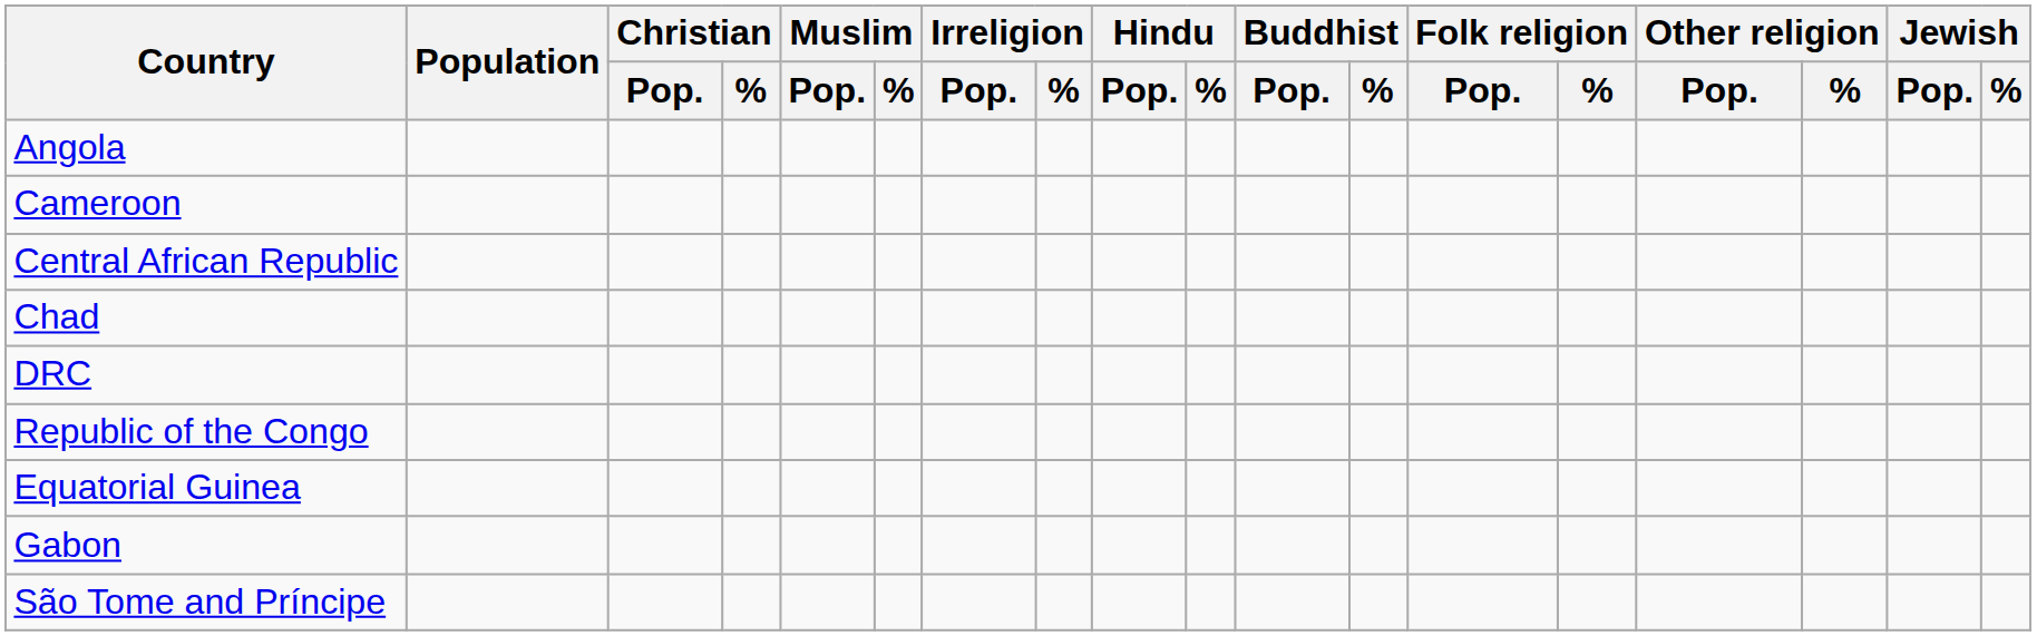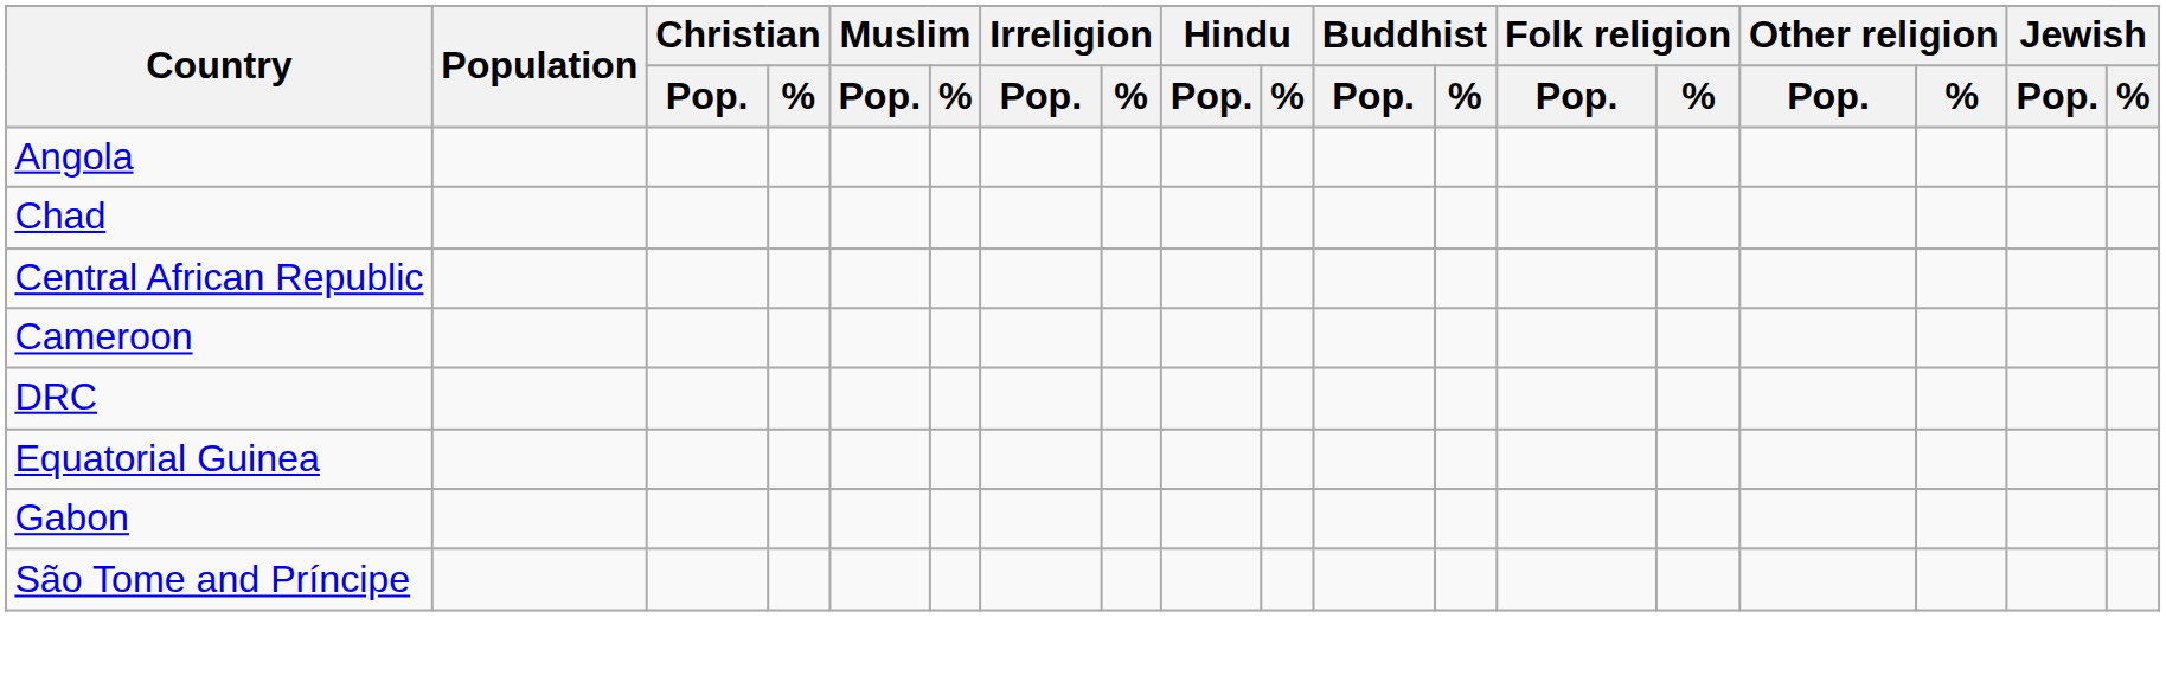 <table class="wikitable sortable">
 <tr>
 <th rowspan="2">Country</th>
 <th rowspan="2" data-sort-type="number">Population</th>
 <th colspan="2" data-sort-type="number">Christian</th>
 <th colspan="2" data-sort-type="number">Muslim</th>
 <th colspan="2" data-sort-type="number">Irreligion</th>
 <th colspan="2" data-sort-type="number">Hindu</th>
 <th colspan="2" data-sort-type="number">Buddhist</th>
 <th colspan="2" data-sort-type="number">Folk religion</th>
 <th colspan="2" data-sort-type="number">Other religion</th>
 <th colspan="2" data-sort-type="number">Jewish</th>
 </tr>
 <tr>
 <th>Pop.</th>
 <th>%</th>
 <th>Pop.</th>
 <th>%</th>
 <th>Pop.</th>
 <th>%</th>
 <th>Pop.</th>
 <th>%</th>
 <th>Pop.</th>
 <th>%</th>
 <th>Pop.</th>
 <th>%</th>
 <th>Pop.</th>
 <th>%</th>
 <th>Pop.</th>
 <th>%</th>
 </tr>
 <tr style="text-align:right">
 <td style="text-align:left"> <a href='#'>Angola</a></td>
 <td></td>
 <td></td>
 <td></td>
 <td></td>
 <td></td>
 <td></td>
 <td></td>
 <td></td>
 <td></td>
 <td></td>
 <td></td>
 <td></td>
 <td></td>
 <td></td>
 <td></td>
 <td></td>
 <td></td>
 </tr>
 <tr style="text-align:right">
-<td style="text-align:left"> <a href='#'>Cameroon</a></td>
+<td style="text-align:left"> <a href='#'>Chad</a></td>
 <td></td>
 <td></td>
 <td></td>
 <td></td>
 <td></td>
 <td></td>
 <td></td>
 <td></td>
 <td></td>
 <td></td>
 <td></td>
 <td></td>
 <td></td>
 <td></td>
 <td></td>
 <td></td>
 <td></td>
 </tr>
 <tr style="text-align:right">
 <td style="text-align:left"> <a href='#'>Central African Republic</a></td>
 <td></td>
 <td></td>
 <td></td>
 <td></td>
 <td></td>
 <td></td>
 <td></td>
 <td></td>
 <td></td>
 <td></td>
 <td></td>
 <td></td>
 <td></td>
 <td></td>
 <td></td>
 <td></td>
 <td></td>
 </tr>
 <tr style="text-align:right">
-<td style="text-align:left"> <a href='#'>Chad</a></td>
+<td style="text-align:left"> <a href='#'>Cameroon</a></td>
 <td></td>
 <td></td>
 <td></td>
 <td></td>
 <td></td>
 <td></td>
 <td></td>
 <td></td>
 <td></td>
 <td></td>
 <td></td>
 <td></td>
 <td></td>
 <td></td>
 <td></td>
 <td></td>
 <td></td>
 </tr>
 <tr style="text-align:right">
 <td style="text-align:left"> <a href='#'>DRC</a></td>
-<td></td>
-<td></td>
-<td></td>
-<td></td>
-<td></td>
-<td></td>
-<td></td>
-<td></td>
-<td></td>
-<td></td>
-<td></td>
-<td></td>
-<td></td>
-<td></td>
-<td></td>
-<td></td>
-<td></td>
-</tr>
-<tr style="text-align:right">
-<td style="text-align:left"> <a href='#'>Republic of the Congo</a></td>
 <td></td>
 <td></td>
 <td></td>
 <td></td>
 <td></td>
 <td></td>
 <td></td>
 <td></td>
 <td></td>
 <td></td>
 <td></td>
 <td></td>
 <td></td>
 <td></td>
 <td></td>
 <td></td>
 <td></td>
 </tr>
 <tr style="text-align:right">
 <td style="text-align:left"> <a href='#'>Equatorial Guinea</a></td>
 <td></td>
 <td></td>
 <td></td>
 <td></td>
 <td></td>
 <td></td>
 <td></td>
 <td></td>
 <td></td>
 <td></td>
 <td></td>
 <td></td>
 <td></td>
 <td></td>
 <td></td>
 <td></td>
 <td></td>
 </tr>
 <tr style="text-align:right">
 <td style="text-align:left"> <a href='#'>Gabon</a></td>
 <td></td>
 <td></td>
 <td></td>
 <td></td>
 <td></td>
 <td></td>
 <td></td>
 <td></td>
 <td></td>
 <td></td>
 <td></td>
 <td></td>
 <td></td>
 <td></td>
 <td></td>
 <td></td>
 <td></td>
 </tr>
 <tr style="text-align:right">
 <td style="text-align:left"> <a href='#'>São Tome and Príncipe</a></td>
 <td></td>
 <td></td>
 <td></td>
 <td></td>
 <td></td>
 <td></td>
 <td></td>
 <td></td>
 <td></td>
 <td></td>
 <td></td>
 <td></td>
 <td></td>
 <td></td>
 <td></td>
 <td></td>
 <td></td>
 </tr>
 </table>
